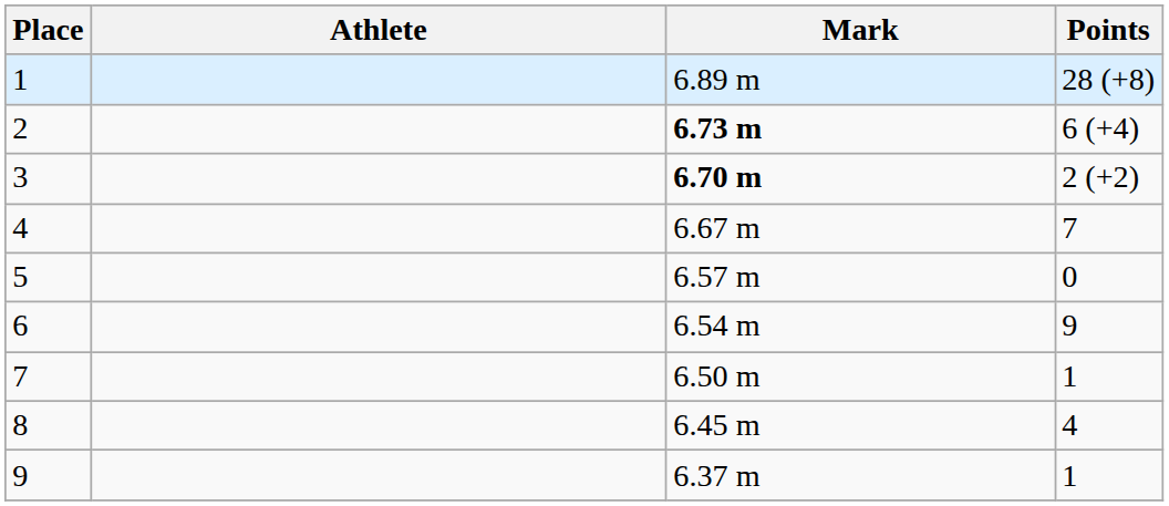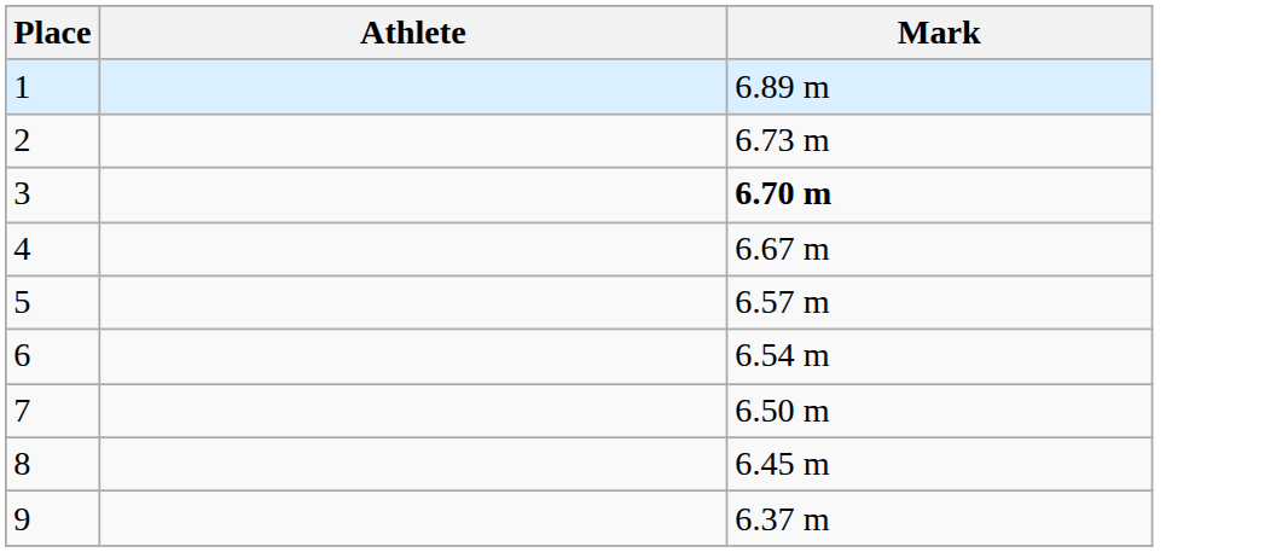 <table class="wikitable sortable">
 <tr>
 <th>Place</th>
 <th style="width:18em">Athlete</th>
 <th style="width:12em">Mark</th>
-<th>Points</th>
 </tr>
 <tr style="background:#daefff;">
 <td>1 </td>
 <td></td>
 <td>6.89 m </td>
-<td>28 (+8)</td>
 </tr>
 <tr>
 <td>2</td>
 <td></td>
-<td><strong>6.73 m </strong></td>
-<td>6 (+4)</td>
+<td>6.73 m </td>
 </tr>
 <tr>
 <td>3</td>
 <td></td>
 <td><strong>6.70 m </strong></td>
-<td>2 (+2)</td>
 </tr>
 <tr>
 <td>4</td>
 <td></td>
 <td>6.67 m </td>
-<td>7</td>
 </tr>
 <tr>
 <td>5</td>
 <td></td>
 <td>6.57 m </td>
-<td>0</td>
 </tr>
 <tr>
 <td>6</td>
 <td></td>
 <td>6.54 m </td>
-<td>9</td>
 </tr>
 <tr>
 <td>7</td>
 <td></td>
 <td>6.50 m </td>
-<td>1</td>
 </tr>
 <tr>
 <td>8</td>
 <td></td>
 <td>6.45 m </td>
-<td>4</td>
 </tr>
 <tr>
 <td>9</td>
 <td></td>
 <td>6.37 m </td>
-<td>1</td>
 </tr>
 </table>
